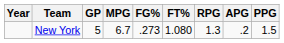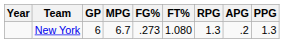 <table class="wikitable sortable" style="font-size:95%; text-align:right;">
 <tr>
 <th>Year</th>
 <th>Team</th>
 <th>GP</th>
 <th>MPG</th>
 <th>FG%</th>
 <th>FT%</th>
 <th>RPG</th>
 <th>APG</th>
 <th>PPG</th>
 </tr>
 <tr>
 <td style="text-align:left;"></td>
 <td style="text-align:left;"><a href='#'>New York</a></td>
-<td>5</td>
+<td>6</td>
 <td>6.7</td>
 <td>.273</td>
 <td>1.080</td>
 <td>1.3</td>
 <td>.2</td>
-<td>1.5</td>
+<td>1.3</td>
 </tr>
 </table>
